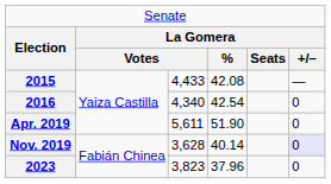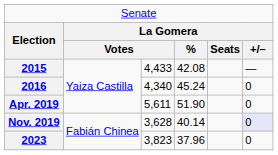 <table class="wikitable" style="font-size:97%; text-align:left;">
 <tr>
 <td colspan="7" align="center"><a href='#'>Senate</a></td>
 </tr>
 <tr>
 <th rowspan="2" width="75">Election</th>
 <th colspan="5">La Gomera</th>
 </tr>
 <tr>
 <th colspan="2">Votes</th>
 <th width="35">%</th>
 <th>Seats</th>
 <th width="35">+/–</th>
 </tr>
 <tr>
 <th><a href='#'>2015</a></th>
 <td rowspan="3"> <a href='#'>Yaiza Castilla</a></td>
 <td>4,433</td>
 <td>42.08</td>
 <td></td>
 <td>—</td>
 </tr>
 <tr>
 <th><a href='#'>2016</a></th>
 <td>4,340</td>
-<td>42.54</td>
+<td>45.24</td>
 <td></td>
 <td>0</td>
 </tr>
 <tr>
 <th><a href='#'>Apr. 2019</a></th>
 <td>5,611</td>
 <td>51.90</td>
 <td></td>
 <td>0</td>
 </tr>
 <tr>
 <th><a href='#'>Nov. 2019</a></th>
 <td rowspan="3"> <a href='#'>Fabián Chinea</a></td>
 <td>3,628</td>
 <td>40.14</td>
 <td></td>
 <td style="background: lavender;">0</td>
 </tr>
 <tr>
 <th><a href='#'>2023</a></th>
 <td>3,823</td>
 <td>37.96</td>
 <td></td>
 <td>0</td>
 </tr>
 </table>
